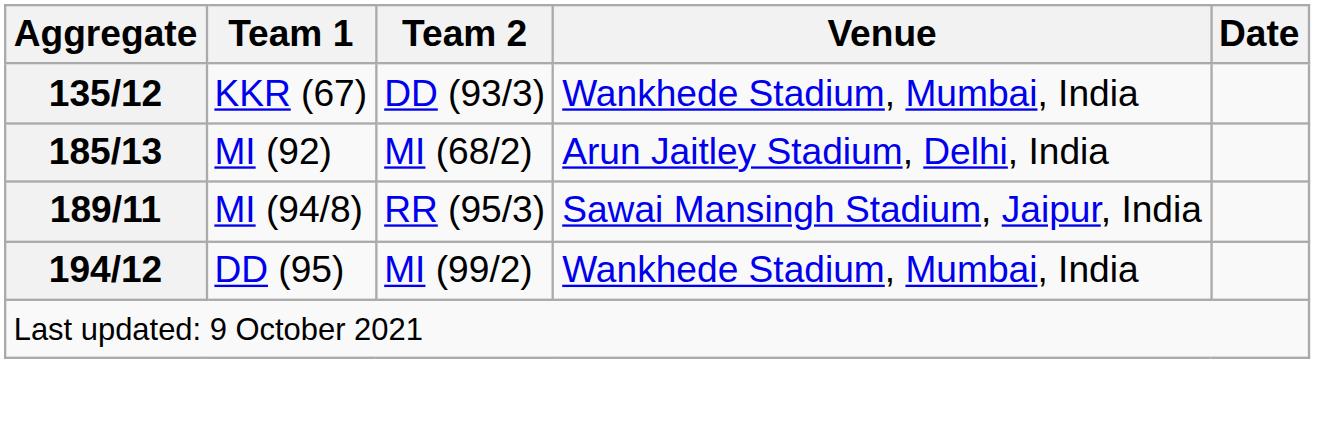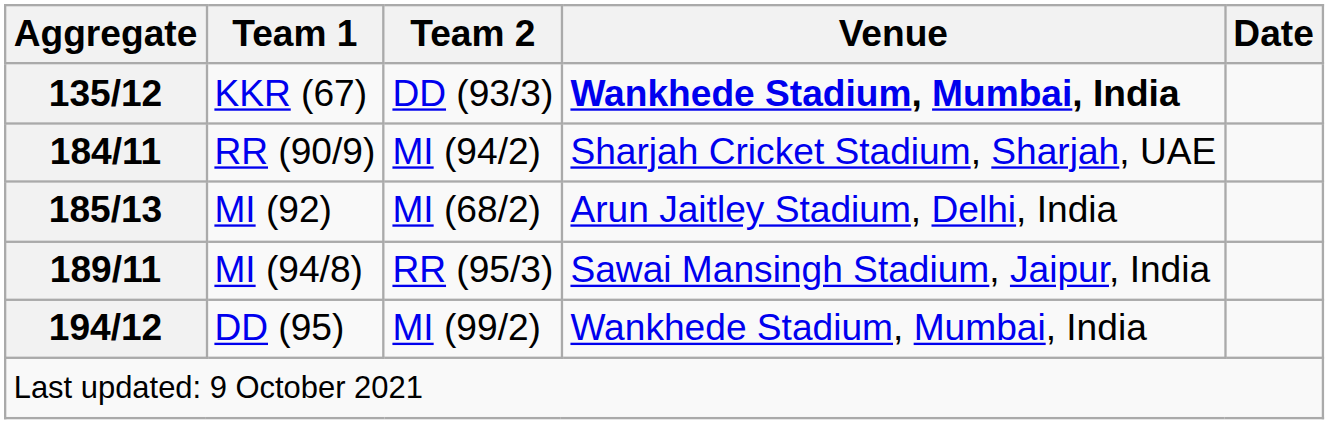 <table class="wikitable">
 <tr>
 <th><strong>Aggregate</strong></th>
 <th><strong>Team 1</strong></th>
 <th><strong>Team 2</strong></th>
 <th><strong>Venue</strong></th>
 <th><strong>Date</strong></th>
 </tr>
 <tr>
 <th>135/12</th>
 <td><a href='#'>KKR</a> (67)</td>
 <td><a href='#'>DD</a> (93/3)</td>
-<td><a href='#'>Wankhede Stadium</a>, <a href='#'>Mumbai</a>, India</td>
+<td><strong><a href='#'>Wankhede Stadium</a>, <a href='#'>Mumbai</a>, India</strong></td>
+<td></td>
+</tr>
+<tr>
+<th>184/11</th>
+<td><a href='#'>RR</a> (90/9)</td>
+<td><a href='#'>MI</a> (94/2)</td>
+<td><a href='#'>Sharjah Cricket Stadium</a>, <a href='#'>Sharjah</a>, UAE</td>
 <td></td>
 </tr>
 <tr>
 <th>185/13</th>
 <td><a href='#'>MI</a> (92)</td>
 <td><a href='#'>MI</a> (68/2)</td>
 <td><a href='#'>Arun Jaitley Stadium</a>, <a href='#'>Delhi</a>, India</td>
 <td></td>
 </tr>
 <tr>
 <th>189/11</th>
 <td><a href='#'>MI</a> (94/8)</td>
 <td><a href='#'>RR</a> (95/3)</td>
 <td><a href='#'>Sawai Mansingh Stadium</a>, <a href='#'>Jaipur</a>, India</td>
 <td></td>
 </tr>
 <tr>
 <th>194/12</th>
 <td><a href='#'>DD</a> (95)</td>
 <td><a href='#'>MI</a> (99/2)</td>
 <td><a href='#'>Wankhede Stadium</a>, <a href='#'>Mumbai</a>, India</td>
 <td></td>
 </tr>
 <tr class=sortbottom>
 <td colspan="5"><small>Last updated: 9 October 2021</small></td>
 </tr>
 </table>
